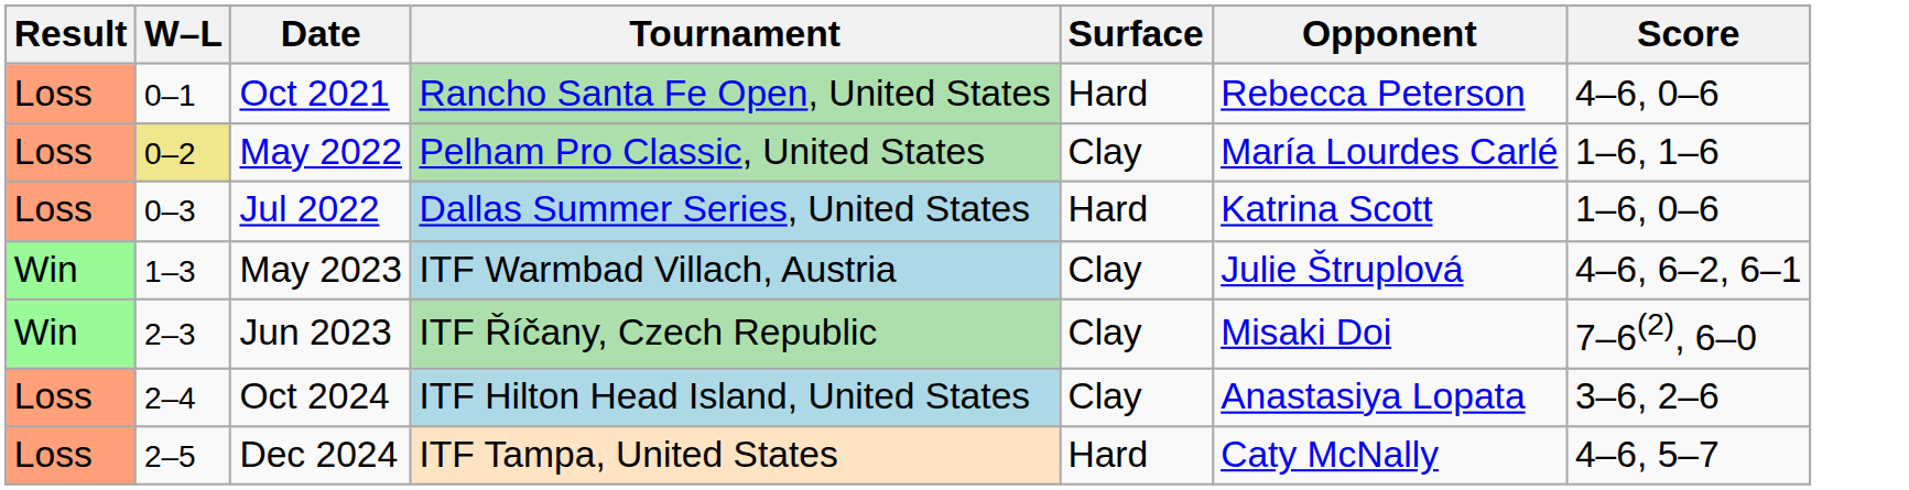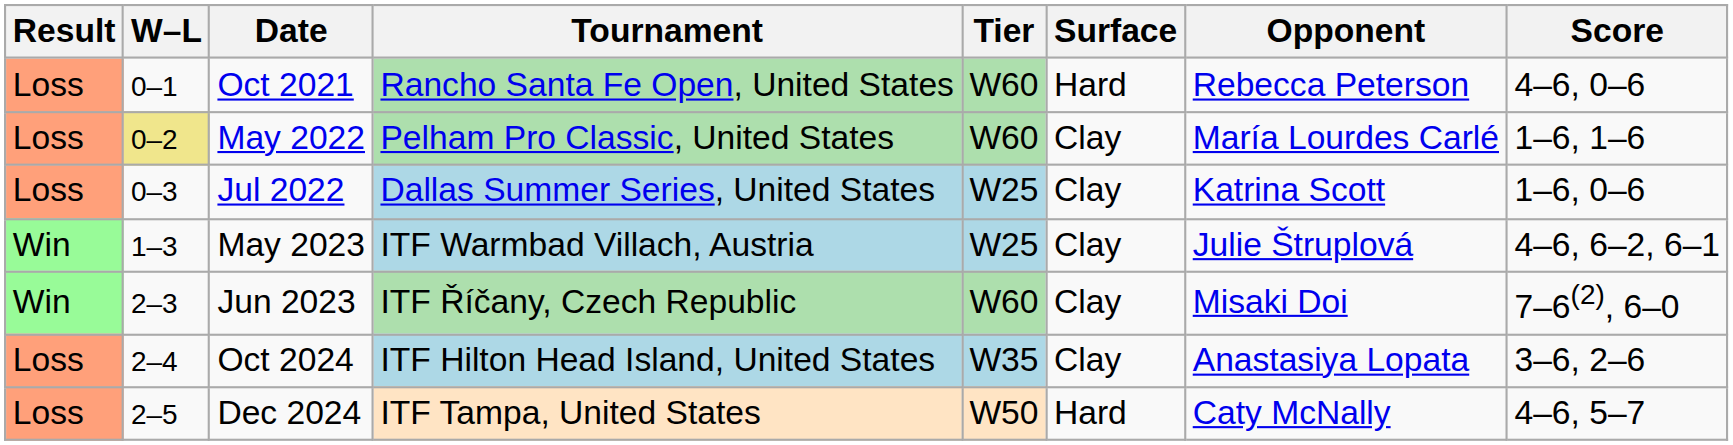 <table class="sortable wikitable">
 <tr>
 <th>Result</th>
 <th class="unsortable">W–L</th>
 <th>Date</th>
 <th>Tournament</th>
+<th>Tier</th>
 <th>Surface</th>
 <th>Opponent</th>
 <th class="unsortable">Score</th>
 </tr>
 <tr>
 <td style="background:#ffa07a;">Loss</td>
 <td><small>0–1</small></td>
 <td><a href='#'>Oct 2021</a></td>
 <td style="background:#addfad;"><a href='#'>Rancho Santa Fe Open</a>, United States</td>
+<td style="background:#addfad;">W60</td>
 <td>Hard</td>
 <td> <a href='#'>Rebecca Peterson</a></td>
 <td>4–6, 0–6</td>
 </tr>
 <tr>
 <td style="background:#ffa07a;">Loss</td>
 <td style="background: khaki;"><small>0–2</small></td>
 <td><a href='#'>May 2022</a></td>
 <td style="background:#addfad;"><a href='#'>Pelham Pro Classic</a>, United States</td>
+<td style="background:#addfad;">W60</td>
 <td>Clay</td>
 <td> <a href='#'>María Lourdes Carlé</a></td>
 <td>1–6, 1–6</td>
 </tr>
 <tr>
 <td style="background:#ffa07a;">Loss</td>
 <td><small>0–3</small></td>
 <td><a href='#'>Jul 2022</a></td>
 <td style="background:lightblue;"><a href='#'>Dallas Summer Series</a>, United States</td>
-<td>Hard</td>
+<td style="background:lightblue;">W25</td>
+<td>Clay</td>
 <td> <a href='#'>Katrina Scott</a></td>
 <td>1–6, 0–6</td>
 </tr>
 <tr>
 <td style="background:#98fb98;">Win</td>
 <td><small>1–3</small></td>
 <td>May 2023</td>
 <td style="background:lightblue;">ITF Warmbad Villach, Austria</td>
+<td style="background:lightblue;">W25</td>
 <td>Clay</td>
 <td> <a href='#'>Julie Štruplová</a></td>
 <td>4–6, 6–2, 6–1</td>
 </tr>
 <tr>
 <td style="background:#98fb98;">Win</td>
 <td><small>2–3</small></td>
 <td>Jun 2023</td>
 <td style="background:#addfad;">ITF Říčany, Czech Republic</td>
+<td style="background:#addfad;">W60</td>
 <td>Clay</td>
 <td> <a href='#'>Misaki Doi</a></td>
 <td>7–6<sup>(2)</sup>, 6–0</td>
 </tr>
 <tr>
 <td style="background:#ffa07a;">Loss</td>
 <td><small>2–4</small></td>
 <td>Oct 2024</td>
 <td style="background:lightblue;">ITF Hilton Head Island, United States</td>
+<td style="background:lightblue;">W35</td>
 <td>Clay</td>
 <td> <a href='#'>Anastasiya Lopata</a></td>
 <td>3–6, 2–6</td>
 </tr>
 <tr>
 <td style="background:#ffa07a;">Loss</td>
 <td><small>2–5</small></td>
 <td>Dec 2024</td>
 <td style="background:#ffe4c4;">ITF Tampa, United States</td>
+<td style="background:#ffe4c4;">W50</td>
 <td>Hard</td>
 <td> <a href='#'>Caty McNally</a></td>
 <td>4–6, 5–7</td>
 </tr>
 </table>
